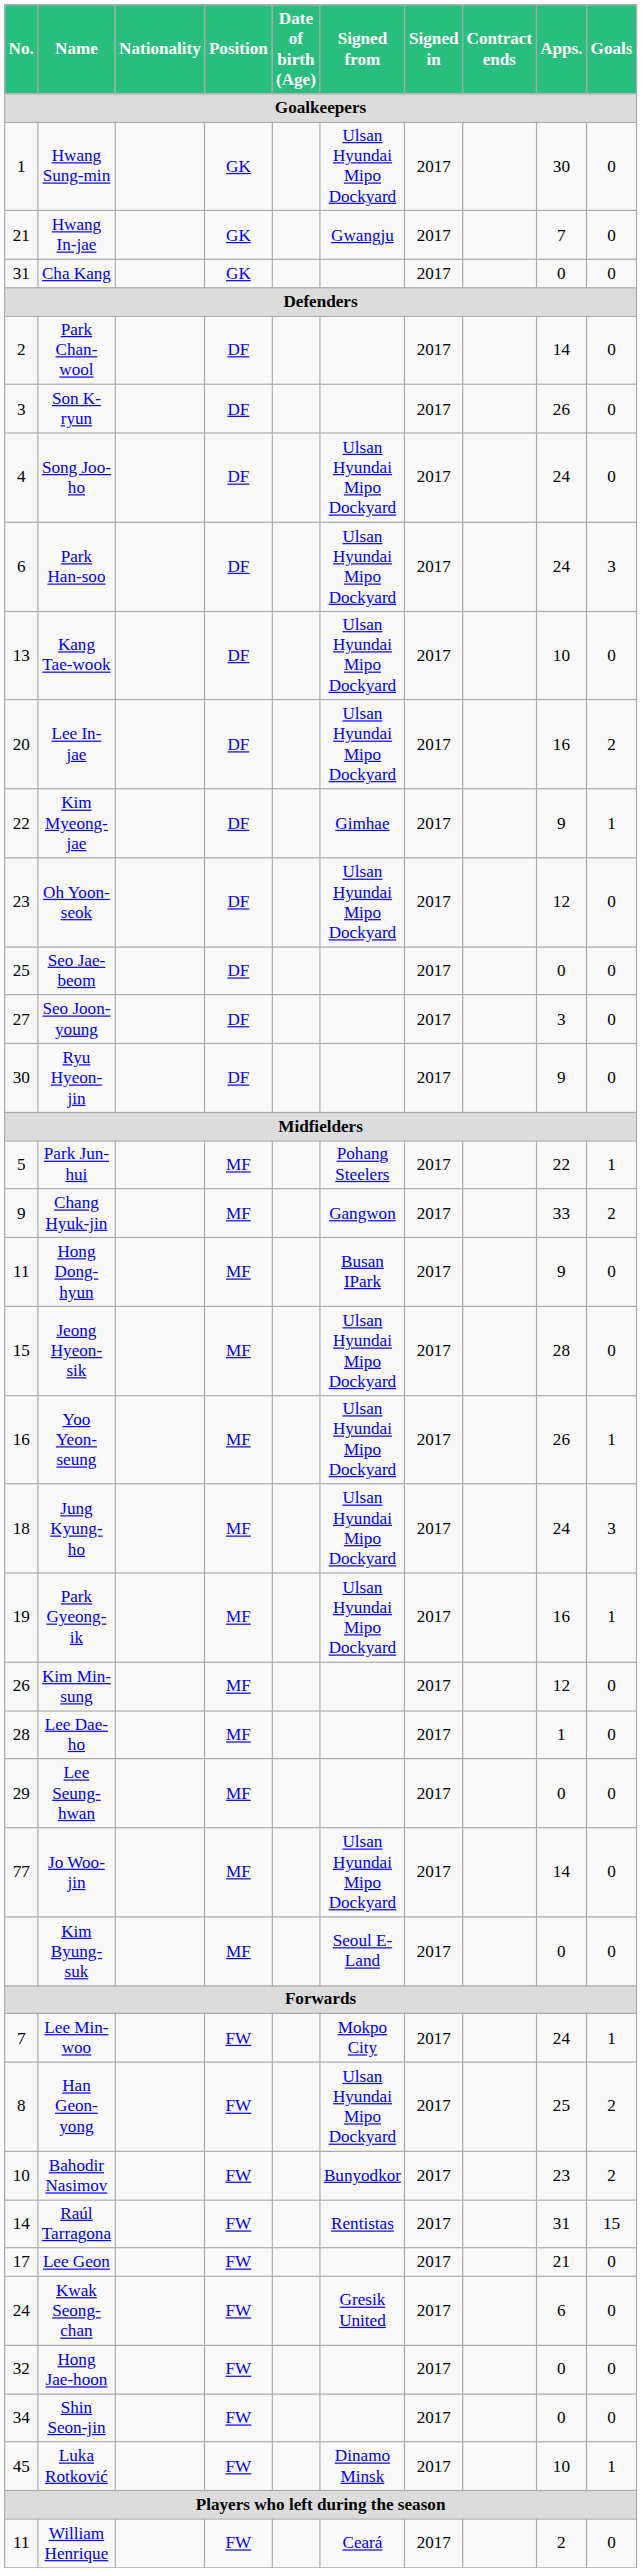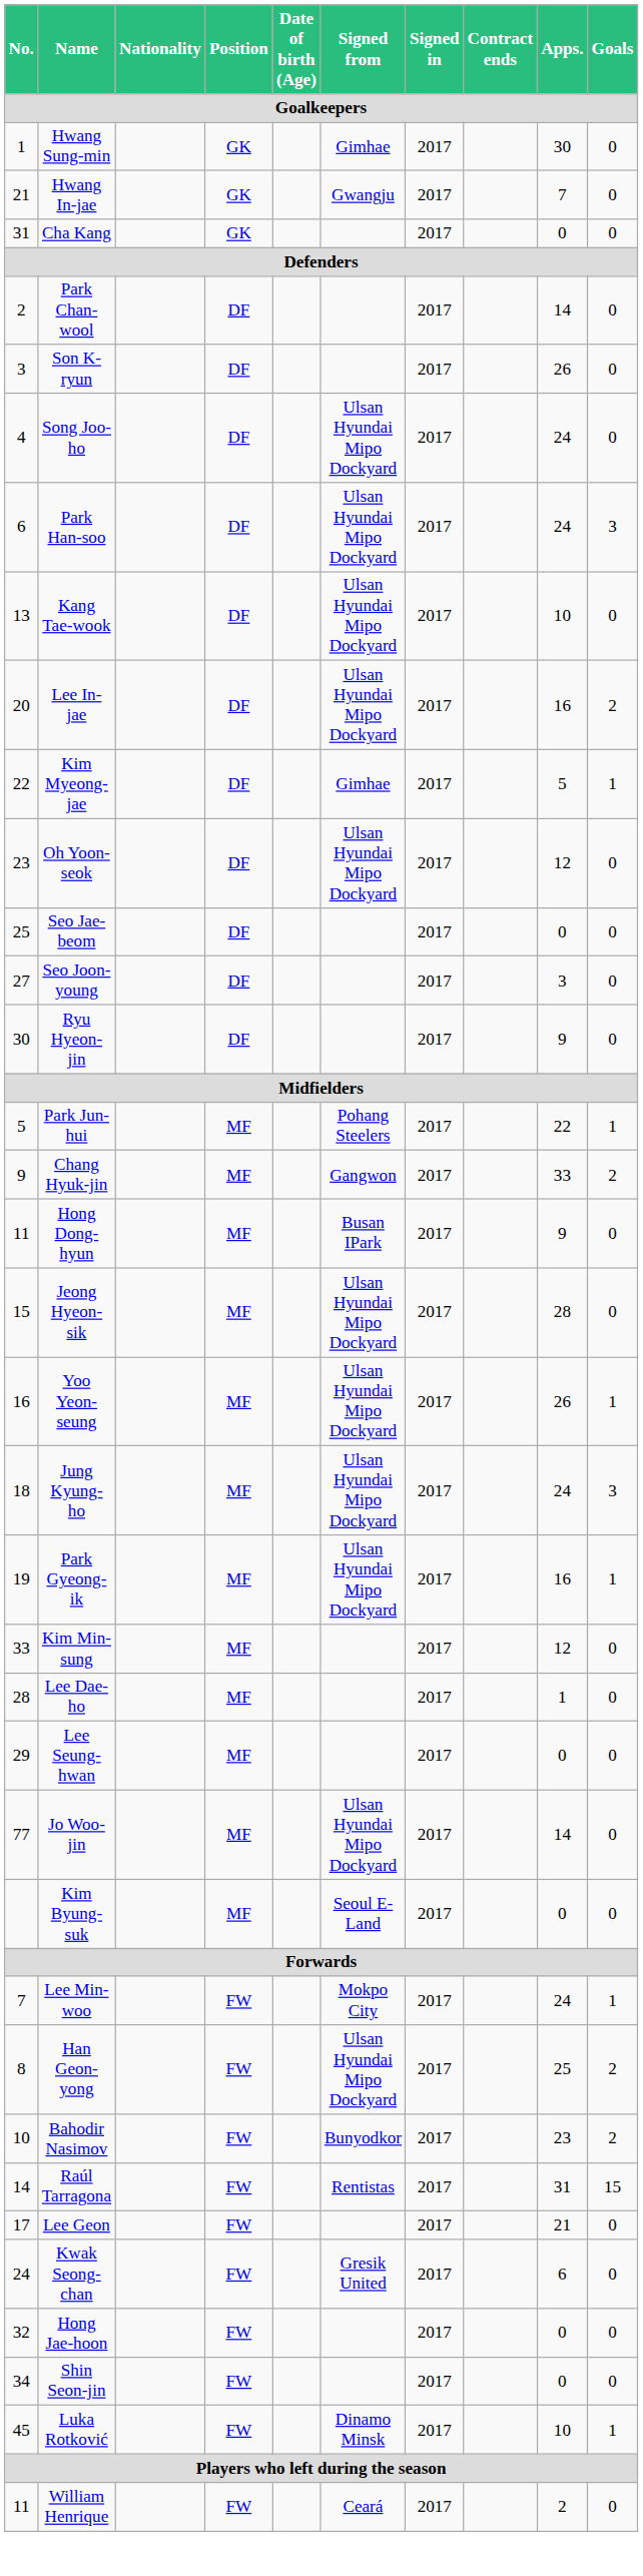 <table class="wikitable"  style="text-align:center; font-size:90%; width:85%;">
 <tr>
 <th style="background:#2ABE7E; color:white; text-align:center;">No.</th>
 <th style="background:#2ABE7E; color:white; text-align:center;">Name</th>
 <th style="background:#2ABE7E; color:white; text-align:center;">Nationality</th>
 <th style="background:#2ABE7E; color:white; text-align:center;">Position</th>
 <th style="background:#2ABE7E; color:white; text-align:center;">Date of birth (Age)</th>
 <th style="background:#2ABE7E; color:white; text-align:center;">Signed from</th>
 <th style="background:#2ABE7E; color:white; text-align:center;">Signed in</th>
 <th style="background:#2ABE7E; color:white; text-align:center;">Contract ends</th>
 <th style="background:#2ABE7E; color:white; text-align:center;">Apps.</th>
 <th style="background:#2ABE7E; color:white; text-align:center;">Goals</th>
 </tr>
 <tr>
 <th colspan="11"  style="background:#dcdcdc; text-align:center;">Goalkeepers</th>
 </tr>
 <tr>
 <td>1</td>
 <td><a href='#'>Hwang Sung-min</a></td>
 <td></td>
 <td><a href='#'>GK</a></td>
 <td></td>
-<td><a href='#'>Ulsan Hyundai Mipo Dockyard</a></td>
+<td><a href='#'>Gimhae</a></td>
 <td>2017</td>
 <td></td>
 <td>30</td>
 <td>0</td>
 </tr>
 <tr>
 <td>21</td>
 <td><a href='#'>Hwang In-jae</a></td>
 <td></td>
 <td><a href='#'>GK</a></td>
 <td></td>
 <td><a href='#'>Gwangju</a></td>
 <td>2017</td>
 <td></td>
 <td>7</td>
 <td>0</td>
 </tr>
 <tr>
 <td>31</td>
 <td><a href='#'>Cha Kang</a></td>
 <td></td>
 <td><a href='#'>GK</a></td>
 <td></td>
 <td></td>
 <td>2017</td>
 <td></td>
 <td>0</td>
 <td>0</td>
 </tr>
 <tr>
 <th colspan="11"  style="background:#dcdcdc; text-align:center;">Defenders</th>
 </tr>
 <tr>
 <td>2</td>
 <td><a href='#'>Park Chan-wool</a></td>
 <td></td>
 <td><a href='#'>DF</a></td>
 <td></td>
 <td></td>
 <td>2017</td>
 <td></td>
 <td>14</td>
 <td>0</td>
 </tr>
 <tr>
 <td>3</td>
 <td><a href='#'>Son K-ryun</a></td>
 <td></td>
 <td><a href='#'>DF</a></td>
 <td></td>
 <td></td>
 <td>2017</td>
 <td></td>
 <td>26</td>
 <td>0</td>
 </tr>
 <tr>
 <td>4</td>
 <td><a href='#'>Song Joo-ho</a></td>
 <td></td>
 <td><a href='#'>DF</a></td>
 <td></td>
 <td><a href='#'>Ulsan Hyundai Mipo Dockyard</a></td>
 <td>2017</td>
 <td></td>
 <td>24</td>
 <td>0</td>
 </tr>
 <tr>
 <td>6</td>
 <td><a href='#'>Park Han-soo</a></td>
 <td></td>
 <td><a href='#'>DF</a></td>
 <td></td>
 <td><a href='#'>Ulsan Hyundai Mipo Dockyard</a></td>
 <td>2017</td>
 <td></td>
 <td>24</td>
 <td>3</td>
 </tr>
 <tr>
 <td>13</td>
 <td><a href='#'>Kang Tae-wook</a></td>
 <td></td>
 <td><a href='#'>DF</a></td>
 <td></td>
 <td><a href='#'>Ulsan Hyundai Mipo Dockyard</a></td>
 <td>2017</td>
 <td></td>
 <td>10</td>
 <td>0</td>
 </tr>
 <tr>
 <td>20</td>
 <td><a href='#'>Lee In-jae</a></td>
 <td></td>
 <td><a href='#'>DF</a></td>
 <td></td>
 <td><a href='#'>Ulsan Hyundai Mipo Dockyard</a></td>
 <td>2017</td>
 <td></td>
 <td>16</td>
 <td>2</td>
 </tr>
 <tr>
 <td>22</td>
 <td><a href='#'>Kim Myeong-jae</a></td>
 <td></td>
 <td><a href='#'>DF</a></td>
 <td></td>
 <td><a href='#'>Gimhae</a></td>
 <td>2017</td>
 <td></td>
-<td>9</td>
+<td>5</td>
 <td>1</td>
 </tr>
 <tr>
 <td>23</td>
 <td><a href='#'>Oh Yoon-seok</a></td>
 <td></td>
 <td><a href='#'>DF</a></td>
 <td></td>
 <td><a href='#'>Ulsan Hyundai Mipo Dockyard</a></td>
 <td>2017</td>
 <td></td>
 <td>12</td>
 <td>0</td>
 </tr>
 <tr>
 <td>25</td>
 <td><a href='#'>Seo Jae-beom</a></td>
 <td></td>
 <td><a href='#'>DF</a></td>
 <td></td>
 <td></td>
 <td>2017</td>
 <td></td>
 <td>0</td>
 <td>0</td>
 </tr>
 <tr>
 <td>27</td>
 <td><a href='#'>Seo Joon-young</a></td>
 <td></td>
 <td><a href='#'>DF</a></td>
 <td></td>
 <td></td>
 <td>2017</td>
 <td></td>
 <td>3</td>
 <td>0</td>
 </tr>
 <tr>
 <td>30</td>
 <td><a href='#'>Ryu Hyeon-jin</a></td>
 <td></td>
 <td><a href='#'>DF</a></td>
 <td></td>
 <td></td>
 <td>2017</td>
 <td></td>
 <td>9</td>
 <td>0</td>
 </tr>
 <tr>
 <th colspan="11"  style="background:#dcdcdc; text-align:center;">Midfielders</th>
 </tr>
 <tr>
 <td>5</td>
 <td><a href='#'>Park Jun-hui</a></td>
 <td></td>
 <td><a href='#'>MF</a></td>
 <td></td>
 <td><a href='#'>Pohang Steelers</a></td>
 <td>2017</td>
 <td></td>
 <td>22</td>
 <td>1</td>
 </tr>
 <tr>
 <td>9</td>
 <td><a href='#'>Chang Hyuk-jin</a></td>
 <td></td>
 <td><a href='#'>MF</a></td>
 <td></td>
 <td><a href='#'>Gangwon</a></td>
 <td>2017</td>
 <td></td>
 <td>33</td>
 <td>2</td>
 </tr>
 <tr>
 <td>11</td>
 <td><a href='#'>Hong Dong-hyun</a></td>
 <td></td>
 <td><a href='#'>MF</a></td>
 <td></td>
 <td><a href='#'>Busan IPark</a></td>
 <td>2017</td>
 <td></td>
 <td>9</td>
 <td>0</td>
 </tr>
 <tr>
 <td>15</td>
 <td><a href='#'>Jeong Hyeon-sik</a></td>
 <td></td>
 <td><a href='#'>MF</a></td>
 <td></td>
 <td><a href='#'>Ulsan Hyundai Mipo Dockyard</a></td>
 <td>2017</td>
 <td></td>
 <td>28</td>
 <td>0</td>
 </tr>
 <tr>
 <td>16</td>
 <td><a href='#'>Yoo Yeon-seung</a></td>
 <td></td>
 <td><a href='#'>MF</a></td>
 <td></td>
 <td><a href='#'>Ulsan Hyundai Mipo Dockyard</a></td>
 <td>2017</td>
 <td></td>
 <td>26</td>
 <td>1</td>
 </tr>
 <tr>
 <td>18</td>
 <td><a href='#'>Jung Kyung-ho</a></td>
 <td></td>
 <td><a href='#'>MF</a></td>
 <td></td>
 <td><a href='#'>Ulsan Hyundai Mipo Dockyard</a></td>
 <td>2017</td>
 <td></td>
 <td>24</td>
 <td>3</td>
 </tr>
 <tr>
 <td>19</td>
 <td><a href='#'>Park Gyeong-ik</a></td>
 <td></td>
 <td><a href='#'>MF</a></td>
 <td></td>
 <td><a href='#'>Ulsan Hyundai Mipo Dockyard</a></td>
 <td>2017</td>
 <td></td>
 <td>16</td>
 <td>1</td>
 </tr>
 <tr>
-<td>26</td>
+<td>33</td>
 <td><a href='#'>Kim Min-sung</a></td>
 <td></td>
 <td><a href='#'>MF</a></td>
 <td></td>
 <td></td>
 <td>2017</td>
 <td></td>
 <td>12</td>
 <td>0</td>
 </tr>
 <tr>
 <td>28</td>
 <td><a href='#'>Lee Dae-ho</a></td>
 <td></td>
 <td><a href='#'>MF</a></td>
 <td></td>
 <td></td>
 <td>2017</td>
 <td></td>
 <td>1</td>
 <td>0</td>
 </tr>
 <tr>
 <td>29</td>
 <td><a href='#'>Lee Seung-hwan</a></td>
 <td></td>
 <td><a href='#'>MF</a></td>
 <td></td>
 <td></td>
 <td>2017</td>
 <td></td>
 <td>0</td>
 <td>0</td>
 </tr>
 <tr>
 <td>77</td>
 <td><a href='#'>Jo Woo-jin</a></td>
 <td></td>
 <td><a href='#'>MF</a></td>
 <td></td>
 <td><a href='#'>Ulsan Hyundai Mipo Dockyard</a></td>
 <td>2017</td>
 <td></td>
 <td>14</td>
 <td>0</td>
 </tr>
 <tr>
 <td></td>
 <td><a href='#'>Kim Byung-suk</a></td>
 <td></td>
 <td><a href='#'>MF</a></td>
 <td></td>
 <td><a href='#'>Seoul E-Land</a></td>
 <td>2017</td>
 <td></td>
 <td>0</td>
 <td>0</td>
 </tr>
 <tr>
 <th colspan="11"  style="background:#dcdcdc; text-align:center;">Forwards</th>
 </tr>
 <tr>
 <td>7</td>
 <td><a href='#'>Lee Min-woo</a></td>
 <td></td>
 <td><a href='#'>FW</a></td>
 <td></td>
 <td><a href='#'>Mokpo City</a></td>
 <td>2017</td>
 <td></td>
 <td>24</td>
 <td>1</td>
 </tr>
 <tr>
 <td>8</td>
 <td><a href='#'>Han Geon-yong</a></td>
 <td></td>
 <td><a href='#'>FW</a></td>
 <td></td>
 <td><a href='#'>Ulsan Hyundai Mipo Dockyard</a></td>
 <td>2017</td>
 <td></td>
 <td>25</td>
 <td>2</td>
 </tr>
 <tr>
 <td>10</td>
 <td><a href='#'>Bahodir Nasimov</a></td>
 <td></td>
 <td><a href='#'>FW</a></td>
 <td></td>
 <td><a href='#'>Bunyodkor</a></td>
 <td>2017</td>
 <td></td>
 <td>23</td>
 <td>2</td>
 </tr>
 <tr>
 <td>14</td>
 <td><a href='#'>Raúl Tarragona</a></td>
 <td></td>
 <td><a href='#'>FW</a></td>
 <td></td>
 <td><a href='#'>Rentistas</a></td>
 <td>2017</td>
 <td></td>
 <td>31</td>
 <td>15</td>
 </tr>
 <tr>
 <td>17</td>
 <td><a href='#'>Lee Geon</a></td>
 <td></td>
 <td><a href='#'>FW</a></td>
 <td></td>
 <td></td>
 <td>2017</td>
 <td></td>
 <td>21</td>
 <td>0</td>
 </tr>
 <tr>
 <td>24</td>
 <td><a href='#'>Kwak Seong-chan</a></td>
 <td></td>
 <td><a href='#'>FW</a></td>
 <td></td>
 <td><a href='#'>Gresik United</a></td>
 <td>2017</td>
 <td></td>
 <td>6</td>
 <td>0</td>
 </tr>
 <tr>
 <td>32</td>
 <td><a href='#'>Hong Jae-hoon</a></td>
 <td></td>
 <td><a href='#'>FW</a></td>
 <td></td>
 <td></td>
 <td>2017</td>
 <td></td>
 <td>0</td>
 <td>0</td>
 </tr>
 <tr>
 <td>34</td>
 <td><a href='#'>Shin Seon-jin</a></td>
 <td></td>
 <td><a href='#'>FW</a></td>
 <td></td>
 <td></td>
 <td>2017</td>
 <td></td>
 <td>0</td>
 <td>0</td>
 </tr>
 <tr>
 <td>45</td>
 <td><a href='#'>Luka Rotković</a></td>
 <td></td>
 <td><a href='#'>FW</a></td>
 <td></td>
 <td><a href='#'>Dinamo Minsk</a></td>
 <td>2017</td>
 <td></td>
 <td>10</td>
 <td>1</td>
 </tr>
 <tr>
 <th colspan="11"  style="background:#dcdcdc; text-align:center;">Players who left during the season</th>
 </tr>
 <tr>
 <td>11</td>
 <td><a href='#'>William Henrique</a></td>
 <td></td>
 <td><a href='#'>FW</a></td>
 <td></td>
 <td><a href='#'>Ceará</a></td>
 <td>2017</td>
 <td></td>
 <td>2</td>
 <td>0</td>
 </tr>
 </table>
